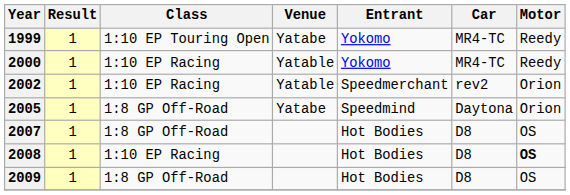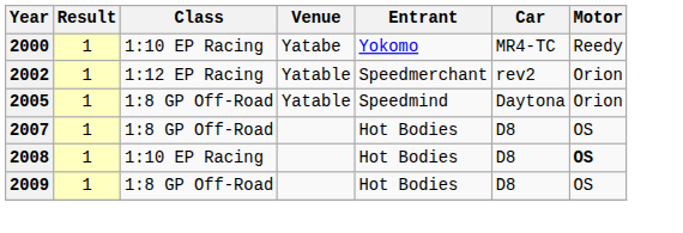 <table class="wikitable" style="font-size: 90%">
 <tr>
 <th>Year</th>
 <th>Result</th>
 <th>Class</th>
 <th>Venue</th>
 <th>Entrant</th>
 <th>Car</th>
 <th>Motor</th>
 </tr>
 <tr>
-<th>1999</th>
-<td align=center style="background:#FFFFBF;">1</td>
-<td>1:10 EP Touring Open</td>
-<td>Yatabe</td>
-<td><a href='#'>Yokomo</a></td>
-<td>MR4-TC</td>
-<td>Reedy</td>
-</tr>
-<tr>
 <th>2000</th>
 <td align=center style="background:#FFFFBF;">1</td>
 <td>1:10 EP Racing</td>
-<td>Yatable</td>
+<td>Yatabe</td>
 <td><a href='#'>Yokomo</a></td>
 <td>MR4-TC</td>
 <td>Reedy</td>
 </tr>
 <tr>
 <th>2002</th>
 <td align=center style="background:#FFFFBF;">1</td>
-<td>1:10 EP Racing</td>
+<td>1:12 EP Racing</td>
 <td>Yatable</td>
 <td>Speedmerchant</td>
 <td>rev2</td>
 <td>Orion</td>
 </tr>
 <tr>
 <th>2005</th>
 <td align=center style="background:#FFFFBF;">1</td>
 <td>1:8 GP Off-Road</td>
-<td>Yatabe</td>
+<td>Yatable</td>
 <td>Speedmind</td>
 <td>Daytona</td>
 <td>Orion</td>
 </tr>
 <tr>
 <th>2007</th>
 <td align=center style="background:#FFFFBF;">1</td>
 <td>1:8 GP Off-Road</td>
 <td></td>
 <td>Hot Bodies</td>
 <td>D8</td>
 <td>OS</td>
 </tr>
 <tr>
 <th>2008</th>
 <td align=center style="background:#FFFFBF;">1</td>
 <td>1:10 EP Racing</td>
 <td></td>
 <td>Hot Bodies</td>
 <td>D8</td>
 <td><strong>OS</strong></td>
 </tr>
 <tr>
 <th>2009</th>
 <td align=center style="background:#FFFFBF;">1</td>
 <td>1:8 GP Off-Road</td>
 <td></td>
 <td>Hot Bodies</td>
 <td>D8</td>
 <td>OS</td>
 </tr>
 <tr>
 </tr>
 </table>
